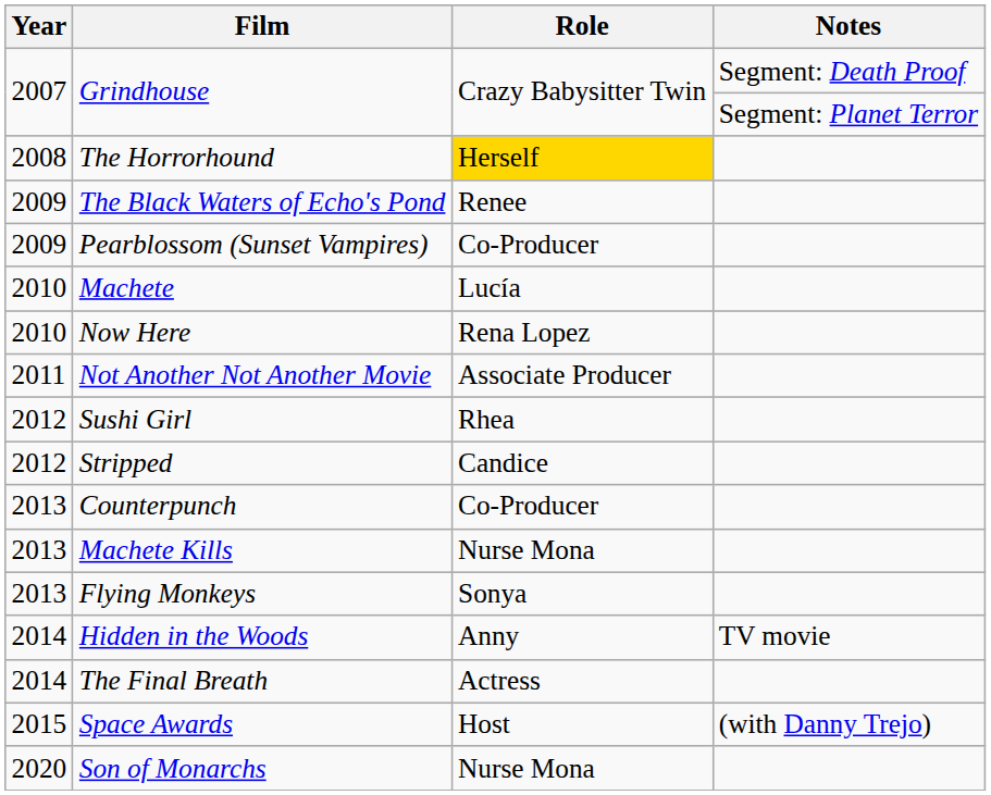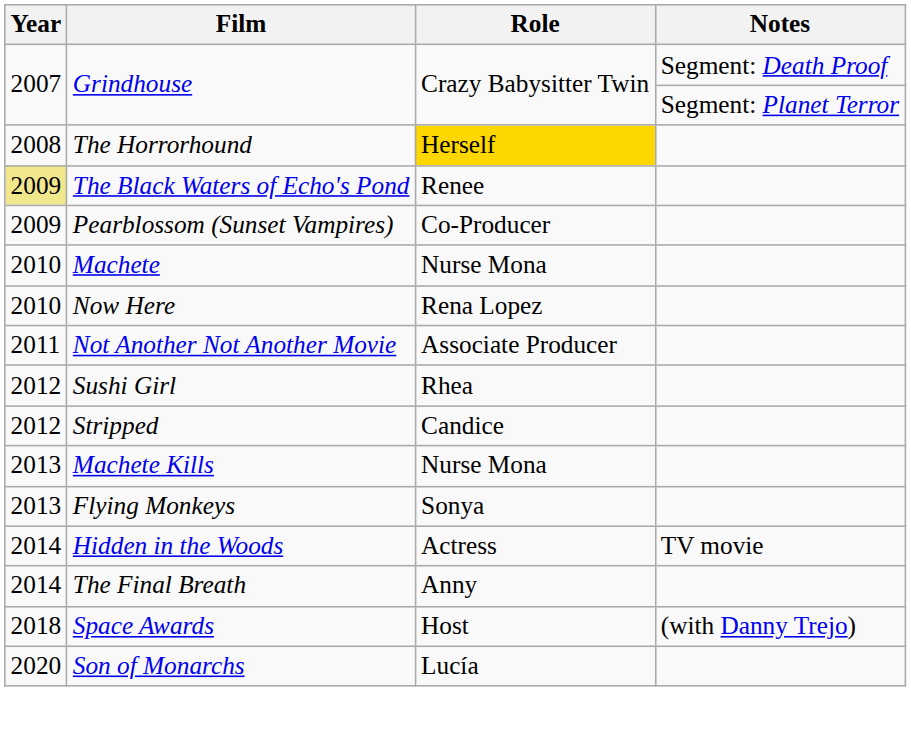 <table class="wikitable">
 <tr>
 <th>Year</th>
 <th>Film</th>
 <th>Role</th>
 <th>Notes</th>
 </tr>
 <tr>
 <td rowspan=2>2007</td>
 <td rowspan=2><em><a href='#'>Grindhouse</a></em></td>
 <td rowspan=2>Crazy Babysitter Twin</td>
 <td>Segment: <em><a href='#'>Death Proof</a></em></td>
 </tr>
 <tr>
 <td>Segment: <em><a href='#'>Planet Terror</a></em></td>
 </tr>
 <tr>
 <td>2008</td>
 <td><em>The Horrorhound</em></td>
 <td style="background: gold;">Herself</td>
 <td></td>
 </tr>
 <tr>
-<td>2009</td>
+<td style="background: khaki;">2009</td>
 <td><em><a href='#'>The Black Waters of Echo's Pond</a></em></td>
 <td>Renee</td>
 <td></td>
 </tr>
 <tr>
 <td>2009</td>
 <td><em>Pearblossom (Sunset Vampires)</em></td>
 <td>Co-Producer</td>
 <td></td>
 </tr>
 <tr>
 <td>2010</td>
 <td><em><a href='#'>Machete</a></em></td>
-<td>Lucía</td>
+<td>Nurse Mona</td>
 <td></td>
 </tr>
 <tr>
 <td>2010</td>
 <td><em>Now Here</em></td>
 <td>Rena Lopez</td>
 <td></td>
 </tr>
 <tr>
 <td>2011</td>
 <td><em><a href='#'>Not Another Not Another Movie</a></em></td>
 <td>Associate Producer</td>
 <td></td>
 </tr>
 <tr>
 <td>2012</td>
 <td><em>Sushi Girl</em></td>
 <td>Rhea</td>
 <td></td>
 </tr>
 <tr>
 <td>2012</td>
 <td><em>Stripped</em></td>
 <td>Candice</td>
 <td></td>
 </tr>
 <tr>
 <td>2013</td>
-<td><em>Counterpunch</em></td>
-<td>Co-Producer</td>
-<td></td>
-</tr>
-<tr>
-<td>2013</td>
 <td><em><a href='#'>Machete Kills</a></em></td>
 <td>Nurse Mona</td>
 <td></td>
 </tr>
 <tr>
 <td>2013</td>
 <td><em>Flying Monkeys</em></td>
 <td>Sonya</td>
 <td></td>
 </tr>
 <tr>
 <td>2014</td>
 <td><em><a href='#'>Hidden in the Woods</a></em></td>
-<td>Anny</td>
+<td>Actress</td>
 <td>TV movie</td>
 </tr>
 <tr>
 <td>2014</td>
 <td><em>The Final Breath</em></td>
-<td>Actress</td>
+<td>Anny</td>
 <td></td>
 </tr>
 <tr>
-<td>2015</td>
+<td>2018</td>
 <td><em><a href='#'>Space Awards</a></em></td>
 <td>Host</td>
 <td>(with <a href='#'>Danny Trejo</a>)</td>
 </tr>
 <tr>
 <td>2020</td>
 <td><em><a href='#'>Son of Monarchs</a></em></td>
-<td>Nurse Mona</td>
+<td>Lucía</td>
 <td></td>
 </tr>
 </table>
